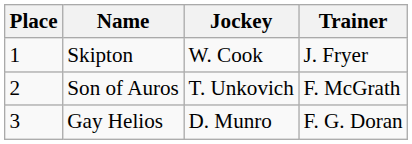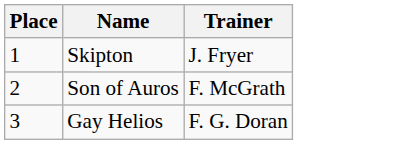 <table class="wikitable">
 <tr>
 <th>Place</th>
 <th>Name</th>
-<th>Jockey</th>
 <th>Trainer</th>
 </tr>
 <tr>
 <td>1</td>
 <td>Skipton</td>
-<td>W. Cook</td>
 <td>J. Fryer</td>
 </tr>
 <tr>
 <td>2</td>
 <td>Son of Auros</td>
-<td>T. Unkovich</td>
 <td>F. McGrath</td>
 </tr>
 <tr>
 <td>3</td>
 <td>Gay Helios</td>
-<td>D. Munro</td>
 <td>F. G. Doran</td>
 </tr>
 </table>
